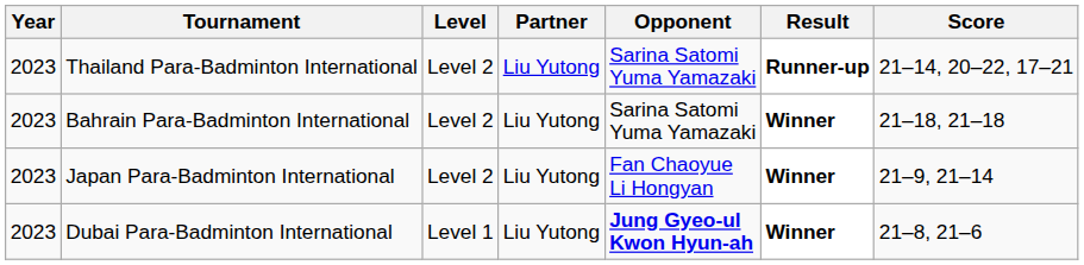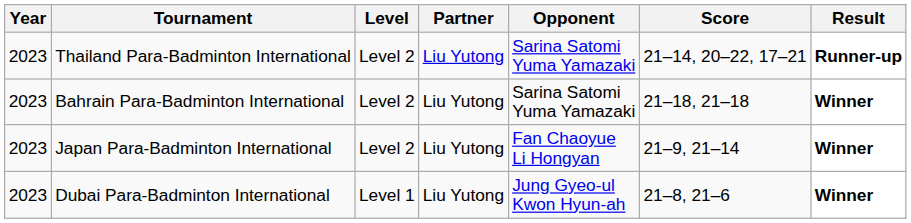 <table class="sortable wikitable" style="font-size: 90%;">
 <tr>
 <th>Year</th>
 <th>Tournament</th>
 <th>Level</th>
 <th>Partner</th>
 <th>Opponent</th>
+<th>Score</th>
 <th>Result</th>
-<th>Score</th>
 </tr>
 <tr>
 <td align="center">2023</td>
 <td align="left">Thailand Para-Badminton International</td>
 <td align="left">Level 2</td>
 <td> <a href='#'>Liu Yutong</a></td>
 <td align="left"> <a href='#'>Sarina Satomi</a><br> <a href='#'>Yuma Yamazaki</a></td>
+<td align="left">21–14, 20–22, 17–21</td>
 <td style="text-align:left; background:white"> <strong>Runner-up</strong></td>
-<td align="left">21–14, 20–22, 17–21</td>
 </tr>
 <tr>
 <td align="center">2023</td>
 <td align="left">Bahrain Para-Badminton International</td>
 <td align="left">Level 2</td>
 <td> Liu Yutong</td>
 <td align="left"> Sarina Satomi<br> Yuma Yamazaki</td>
+<td align="left">21–18, 21–18</td>
 <td style="text-align:left; background:white"> <strong>Winner</strong></td>
-<td align="left">21–18, 21–18</td>
 </tr>
 <tr>
 <td align="center">2023</td>
 <td align="left">Japan Para-Badminton International</td>
 <td align="left">Level 2</td>
 <td> Liu Yutong</td>
 <td align="left"> <a href='#'>Fan Chaoyue</a><br> <a href='#'>Li Hongyan</a></td>
+<td align="left">21–9, 21–14</td>
 <td style="text-align:left; background:white"> <strong>Winner</strong></td>
-<td align="left">21–9, 21–14</td>
 </tr>
 <tr>
 <td align="center">2023</td>
 <td align="left">Dubai Para-Badminton International</td>
 <td align="left">Level 1</td>
 <td align="left"> Liu Yutong</td>
-<td align="left"><strong> <a href='#'>Jung Gyeo-ul</a><br> <a href='#'>Kwon Hyun-ah</a></strong></td>
+<td align="left"> <a href='#'>Jung Gyeo-ul</a><br> <a href='#'>Kwon Hyun-ah</a></td>
+<td align="left">21–8, 21–6</td>
 <td style="text-align:left; background:white"> <strong>Winner</strong></td>
-<td align="left">21–8, 21–6</td>
 </tr>
 </table>
